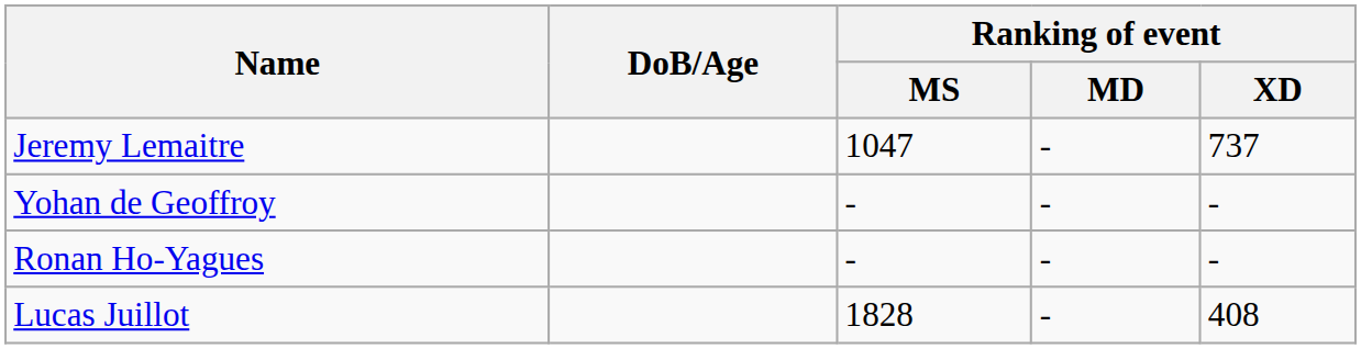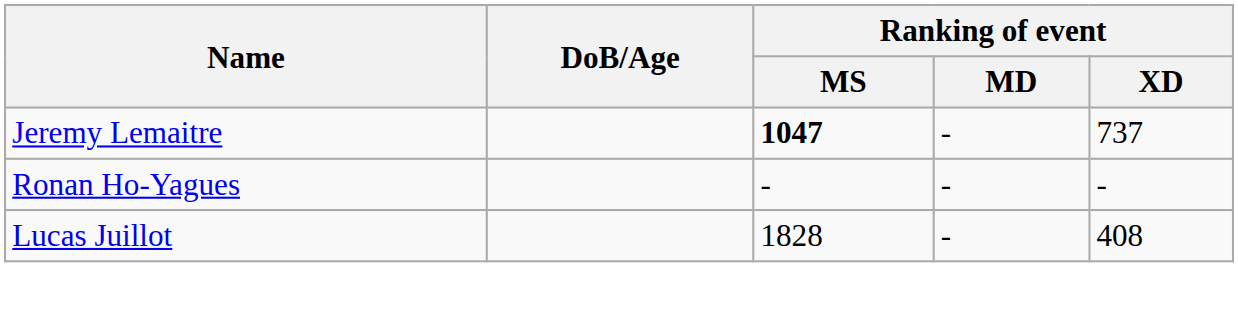 <table class="wikitable" style="width:600px; font-size:95%;">
 <tr>
 <th rowspan="2" align="left">Name</th>
 <th rowspan="2" align="left">DoB/Age</th>
 <th colspan="3" align="center">Ranking of event</th>
 </tr>
 <tr>
 <th align="center">MS</th>
 <th>MD</th>
 <th align="center">XD</th>
 </tr>
 <tr>
 <td><a href='#'>Jeremy Lemaitre</a></td>
 <td></td>
-<td>1047</td>
+<td><strong>1047</strong></td>
 <td>-</td>
 <td>737</td>
-</tr>
-<tr>
-<td><a href='#'>Yohan de Geoffroy</a></td>
-<td></td>
-<td>-</td>
-<td>-</td>
-<td>-</td>
 </tr>
 <tr>
 <td><a href='#'>Ronan Ho-Yagues</a></td>
 <td></td>
 <td>-</td>
 <td>-</td>
 <td>-</td>
 </tr>
 <tr>
 <td><a href='#'>Lucas Juillot</a></td>
 <td></td>
 <td>1828</td>
 <td>-</td>
 <td>408</td>
 </tr>
 </table>
